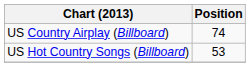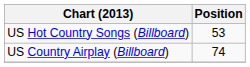 <table class="wikitable sortable">
 <tr>
 <th scope="col">Chart (2013)</th>
 <th scope="col">Position</th>
 </tr>
 <tr>
+<td>US <a href='#'>Hot Country Songs</a> (<em><a href='#'>Billboard</a></em>)</td>
+<td align="center">53</td>
+</tr>
+<tr>
 <td>US <a href='#'>Country Airplay</a> (<em><a href='#'>Billboard</a></em>)</td>
 <td align="center">74</td>
 </tr>
 <tr>
-<td>US <a href='#'>Hot Country Songs</a> (<em><a href='#'>Billboard</a></em>)</td>
-<td align="center">53</td>
-</tr>
-<tr>
 </tr>
 </table>
